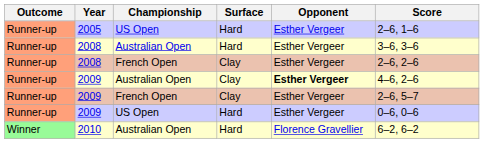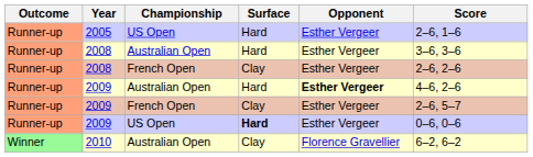 <table class="sortable wikitable">
 <tr>
 <th style="width:100px;">Outcome</th>
 <th width="50">Year</th>
 <th style="width:150px;">Championship</th>
 <th width="75">Surface</th>
 <th style="width:150px;">Opponent</th>
 <th style="width:150px;">Score</th>
 </tr>
 <tr style="background:#ccf;">
 <td bgcolor=FFA07A>Runner-up</td>
 <td><a href='#'>2005</a></td>
 <td><a href='#'>US Open</a></td>
 <td>Hard</td>
 <td><a href='#'>Esther Vergeer</a></td>
 <td>2–6, 1–6</td>
 </tr>
 <tr style="background:#ffc;">
 <td bgcolor=FFA07A>Runner-up</td>
 <td><a href='#'>2008</a></td>
 <td><a href='#'>Australian Open</a></td>
 <td>Hard</td>
 <td>Esther Vergeer</td>
 <td>3–6, 3–6</td>
 </tr>
 <tr style="background:#ebc2af;">
 <td bgcolor=FFA07A>Runner-up</td>
 <td><a href='#'>2008</a></td>
 <td>French Open</td>
 <td>Clay</td>
 <td>Esther Vergeer</td>
 <td>2–6, 2–6</td>
 </tr>
 <tr style="background:#ffc;">
 <td bgcolor=FFA07A>Runner-up</td>
 <td><a href='#'>2009</a></td>
 <td>Australian Open</td>
-<td>Clay</td>
+<td>Hard</td>
 <td><strong>Esther Vergeer</strong></td>
 <td>4–6, 2–6</td>
 </tr>
 <tr style="background:#ebc2af;">
 <td bgcolor=FFA07A>Runner-up</td>
 <td><a href='#'>2009</a></td>
 <td>French Open</td>
 <td>Clay</td>
 <td>Esther Vergeer</td>
 <td>2–6, 5–7</td>
 </tr>
 <tr style="background:#ccf;">
 <td bgcolor=FFA07A>Runner-up</td>
 <td><a href='#'>2009</a></td>
 <td>US Open</td>
-<td>Hard</td>
+<td><strong>Hard</strong></td>
 <td>Esther Vergeer</td>
 <td>0–6, 0–6</td>
 </tr>
 <tr style="background:#ffc;">
 <td bgcolor=98FB98>Winner</td>
 <td><a href='#'>2010</a></td>
 <td>Australian Open</td>
-<td>Hard</td>
+<td>Clay</td>
 <td><a href='#'>Florence Gravellier</a></td>
 <td>6–2, 6–2</td>
 </tr>
 </table>
